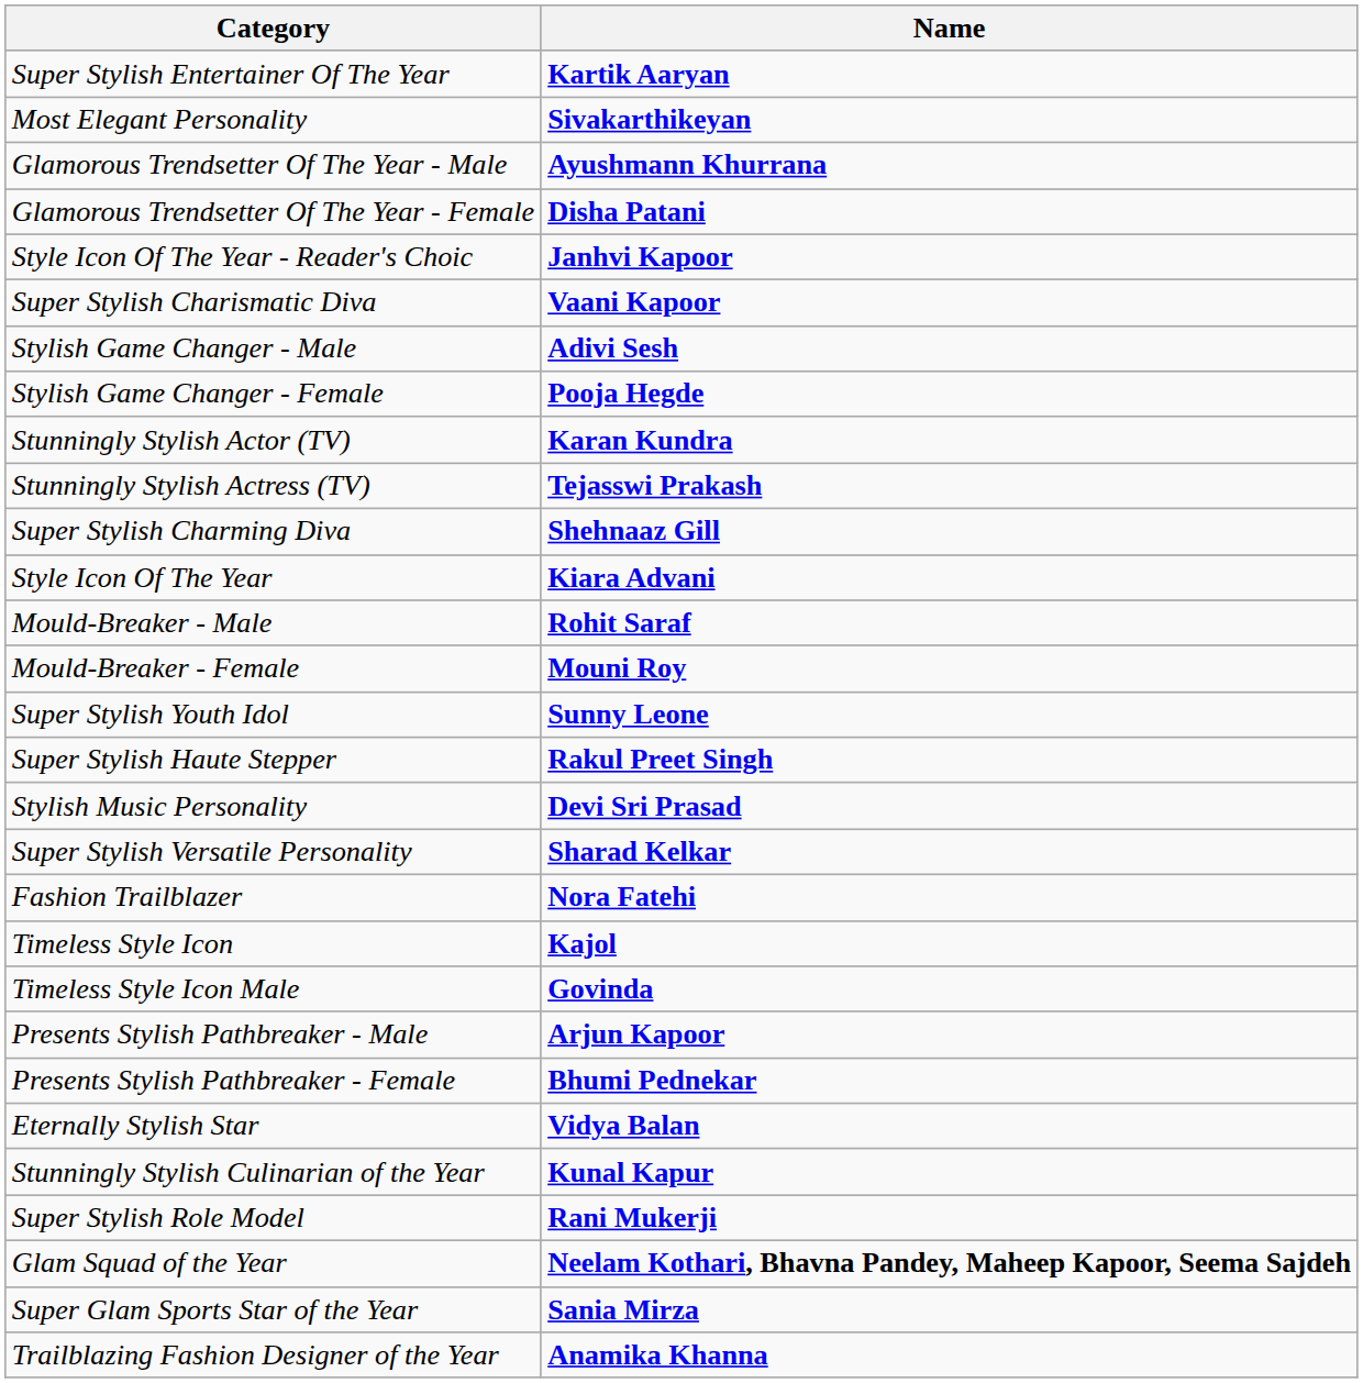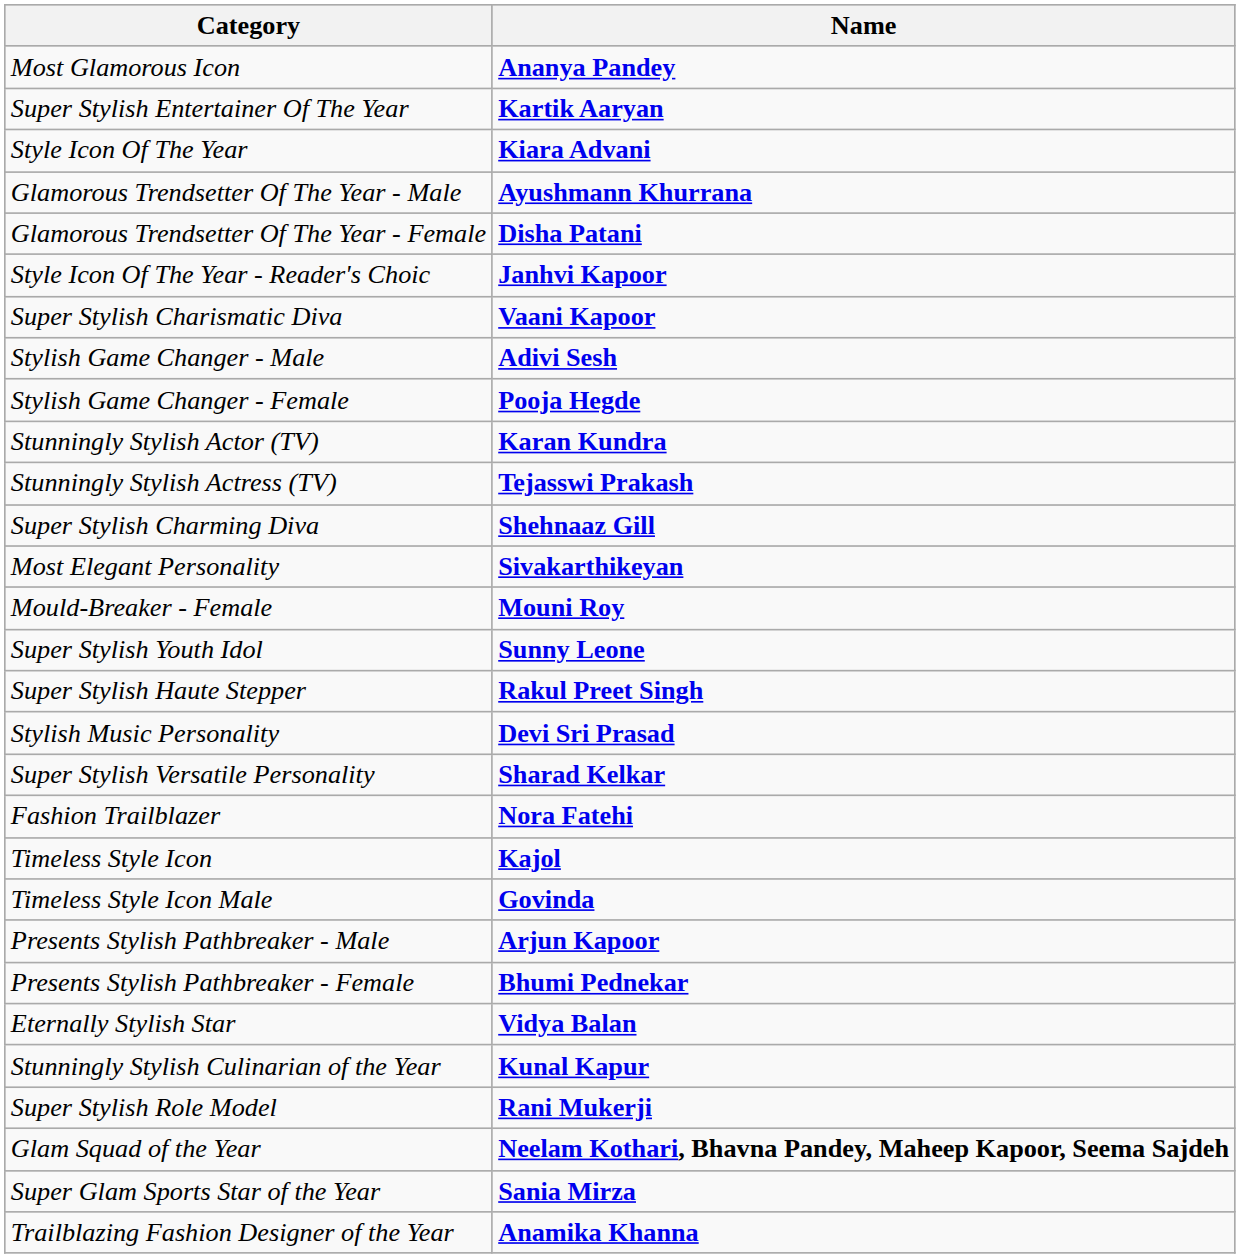 <table class="wikitable">
 <tr>
 <th>Category</th>
 <th>Name</th>
 </tr>
 <tr>
+<td><em>Most Glamorous Icon</em></td>
+<td><strong><a href='#'>Ananya Pandey</a></strong></td>
+</tr>
+<tr>
 <td><em>Super Stylish Entertainer Of The Year</em></td>
 <td><strong><a href='#'>Kartik Aaryan</a></strong></td>
 </tr>
 <tr>
-<td><em>Most Elegant Personality</em></td>
-<td><strong><a href='#'>Sivakarthikeyan</a></strong></td>
+<td><em>Style Icon Of The Year</em></td>
+<td><strong><a href='#'>Kiara Advani</a></strong></td>
 </tr>
 <tr>
 <td><em>Glamorous Trendsetter Of The Year - Male</em></td>
 <td><strong><a href='#'>Ayushmann Khurrana</a></strong></td>
 </tr>
 <tr>
 <td><em>Glamorous Trendsetter Of The Year - Female</em></td>
 <td><strong><a href='#'>Disha Patani</a></strong></td>
 </tr>
 <tr>
 <td><em>Style Icon Of The Year - Reader's Choic</em></td>
 <td><strong><a href='#'>Janhvi Kapoor</a></strong></td>
 </tr>
 <tr>
 <td><em>Super Stylish Charismatic Diva</em></td>
 <td><strong><a href='#'>Vaani Kapoor</a></strong></td>
 </tr>
 <tr>
 <td><em>Stylish Game Changer - Male</em></td>
 <td><strong><a href='#'>Adivi Sesh</a></strong></td>
 </tr>
 <tr>
 <td><em>Stylish Game Changer - Female</em></td>
 <td><strong><a href='#'>Pooja Hegde</a></strong></td>
 </tr>
 <tr>
 <td><em>Stunningly Stylish Actor (TV)</em></td>
 <td><strong><a href='#'>Karan Kundra</a></strong></td>
 </tr>
 <tr>
 <td><em>Stunningly Stylish Actress (TV)</em></td>
 <td><strong><a href='#'>Tejasswi Prakash</a></strong></td>
 </tr>
 <tr>
 <td><em>Super Stylish Charming Diva</em></td>
 <td><strong><a href='#'>Shehnaaz Gill</a></strong></td>
 </tr>
 <tr>
-<td><em>Style Icon Of The Year</em></td>
-<td><strong><a href='#'>Kiara Advani</a></strong></td>
-</tr>
-<tr>
-<td><em>Mould-Breaker - Male</em></td>
-<td><strong><a href='#'>Rohit Saraf</a></strong></td>
+<td><em>Most Elegant Personality</em></td>
+<td><strong><a href='#'>Sivakarthikeyan</a></strong></td>
 </tr>
 <tr>
 <td><em>Mould-Breaker - Female</em></td>
 <td><strong><a href='#'>Mouni Roy</a></strong></td>
 </tr>
 <tr>
 <td><em>Super Stylish Youth Idol</em></td>
 <td><strong><a href='#'>Sunny Leone</a></strong></td>
 </tr>
 <tr>
 <td><em>Super Stylish Haute Stepper</em></td>
 <td><strong><a href='#'>Rakul Preet Singh</a></strong></td>
 </tr>
 <tr>
 <td><em>Stylish Music Personality</em></td>
 <td><strong><a href='#'>Devi Sri Prasad</a></strong></td>
 </tr>
 <tr>
 <td><em>Super Stylish Versatile Personality</em></td>
 <td><strong><a href='#'>Sharad Kelkar</a></strong></td>
 </tr>
 <tr>
 <td><em>Fashion Trailblazer</em></td>
 <td><strong><a href='#'>Nora Fatehi</a></strong></td>
 </tr>
 <tr>
 <td><em>Timeless Style Icon</em></td>
 <td><strong><a href='#'>Kajol</a></strong></td>
 </tr>
 <tr>
 <td><em>Timeless Style Icon Male</em></td>
 <td><strong><a href='#'>Govinda</a></strong></td>
 </tr>
 <tr>
 <td><em>Presents Stylish Pathbreaker - Male</em></td>
 <td><strong><a href='#'>Arjun Kapoor</a></strong></td>
 </tr>
 <tr>
 <td><em>Presents Stylish Pathbreaker - Female</em></td>
 <td><strong><a href='#'>Bhumi Pednekar</a></strong></td>
 </tr>
 <tr>
 <td><em>Eternally Stylish Star</em></td>
 <td><strong><a href='#'>Vidya Balan</a></strong></td>
 </tr>
 <tr>
 <td><em>Stunningly Stylish Culinarian of the Year</em></td>
 <td><strong><a href='#'>Kunal Kapur</a></strong></td>
 </tr>
 <tr>
 <td><em>Super Stylish Role Model</em></td>
 <td><strong><a href='#'>Rani Mukerji</a></strong></td>
 </tr>
 <tr>
 <td><em>Glam Squad of the Year</em></td>
 <td><strong><a href='#'>Neelam Kothari</a>, Bhavna Pandey, Maheep Kapoor, Seema Sajdeh</strong></td>
 </tr>
 <tr>
 <td><em>Super Glam Sports Star of the Year</em></td>
 <td><strong><a href='#'>Sania Mirza</a></strong></td>
 </tr>
 <tr>
 <td><em>Trailblazing Fashion Designer of the Year</em></td>
 <td><strong><a href='#'>Anamika Khanna</a></strong></td>
 </tr>
 </table>
